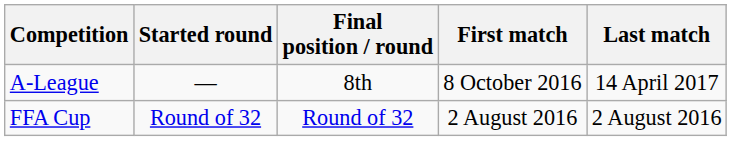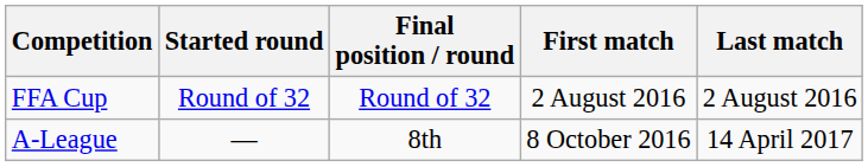 <table class="wikitable">
 <tr>
 <th>Competition</th>
 <th>Started round</th>
 <th>Final <br>position / round</th>
 <th>First match</th>
 <th>Last match</th>
 </tr>
 <tr style="text-align: center">
+<td align=left><a href='#'>FFA Cup</a></td>
+<td><a href='#'>Round of 32</a></td>
+<td><a href='#'>Round of 32</a></td>
+<td>2 August 2016</td>
+<td>2 August 2016</td>
+</tr>
+<tr style="text-align: center">
 <td align=left><a href='#'>A-League</a></td>
 <td>—</td>
 <td>8th</td>
 <td>8 October 2016</td>
 <td>14 April 2017</td>
 </tr>
-<tr style="text-align: center">
-<td align=left><a href='#'>FFA Cup</a></td>
-<td><a href='#'>Round of 32</a></td>
-<td><a href='#'>Round of 32</a></td>
-<td>2 August 2016</td>
-<td>2 August 2016</td>
-</tr>
 </table>
